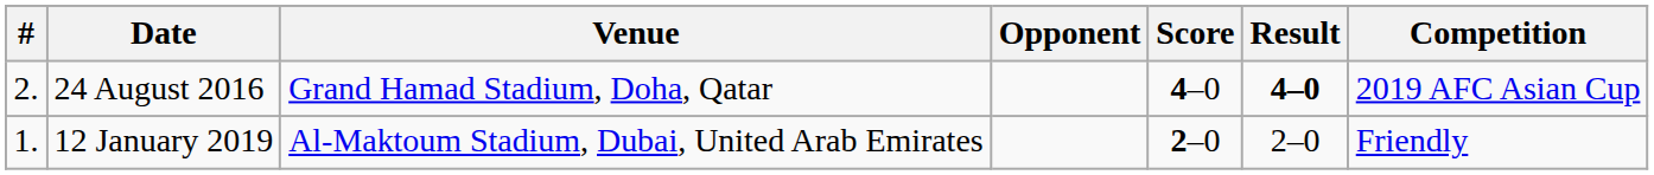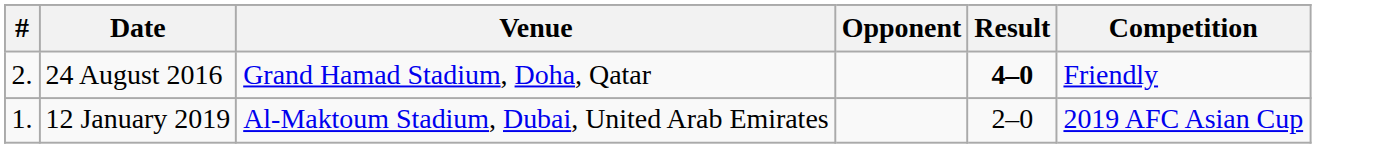 <table class="wikitable sortable" style="font-size:90%;">
 <tr>
 <th>#</th>
 <th>Date</th>
 <th>Venue</th>
 <th>Opponent</th>
-<th>Score</th>
 <th>Result</th>
 <th>Competition</th>
 </tr>
 <tr>
 <td>2.</td>
 <td>24 August 2016</td>
 <td><a href='#'>Grand Hamad Stadium</a>, <a href='#'>Doha</a>, Qatar</td>
 <td></td>
-<td align=center><strong>4</strong>–0</td>
 <td align=center><strong>4–0</strong></td>
-<td><a href='#'>2019 AFC Asian Cup</a></td>
+<td><a href='#'>Friendly</a></td>
 </tr>
 <tr>
 <td>1.</td>
 <td>12 January 2019</td>
 <td><a href='#'>Al-Maktoum Stadium</a>, <a href='#'>Dubai</a>, United Arab Emirates</td>
 <td></td>
-<td align=center><strong>2</strong>–0</td>
 <td align=center>2–0</td>
-<td><a href='#'>Friendly</a></td>
+<td><a href='#'>2019 AFC Asian Cup</a></td>
 </tr>
 </table>
